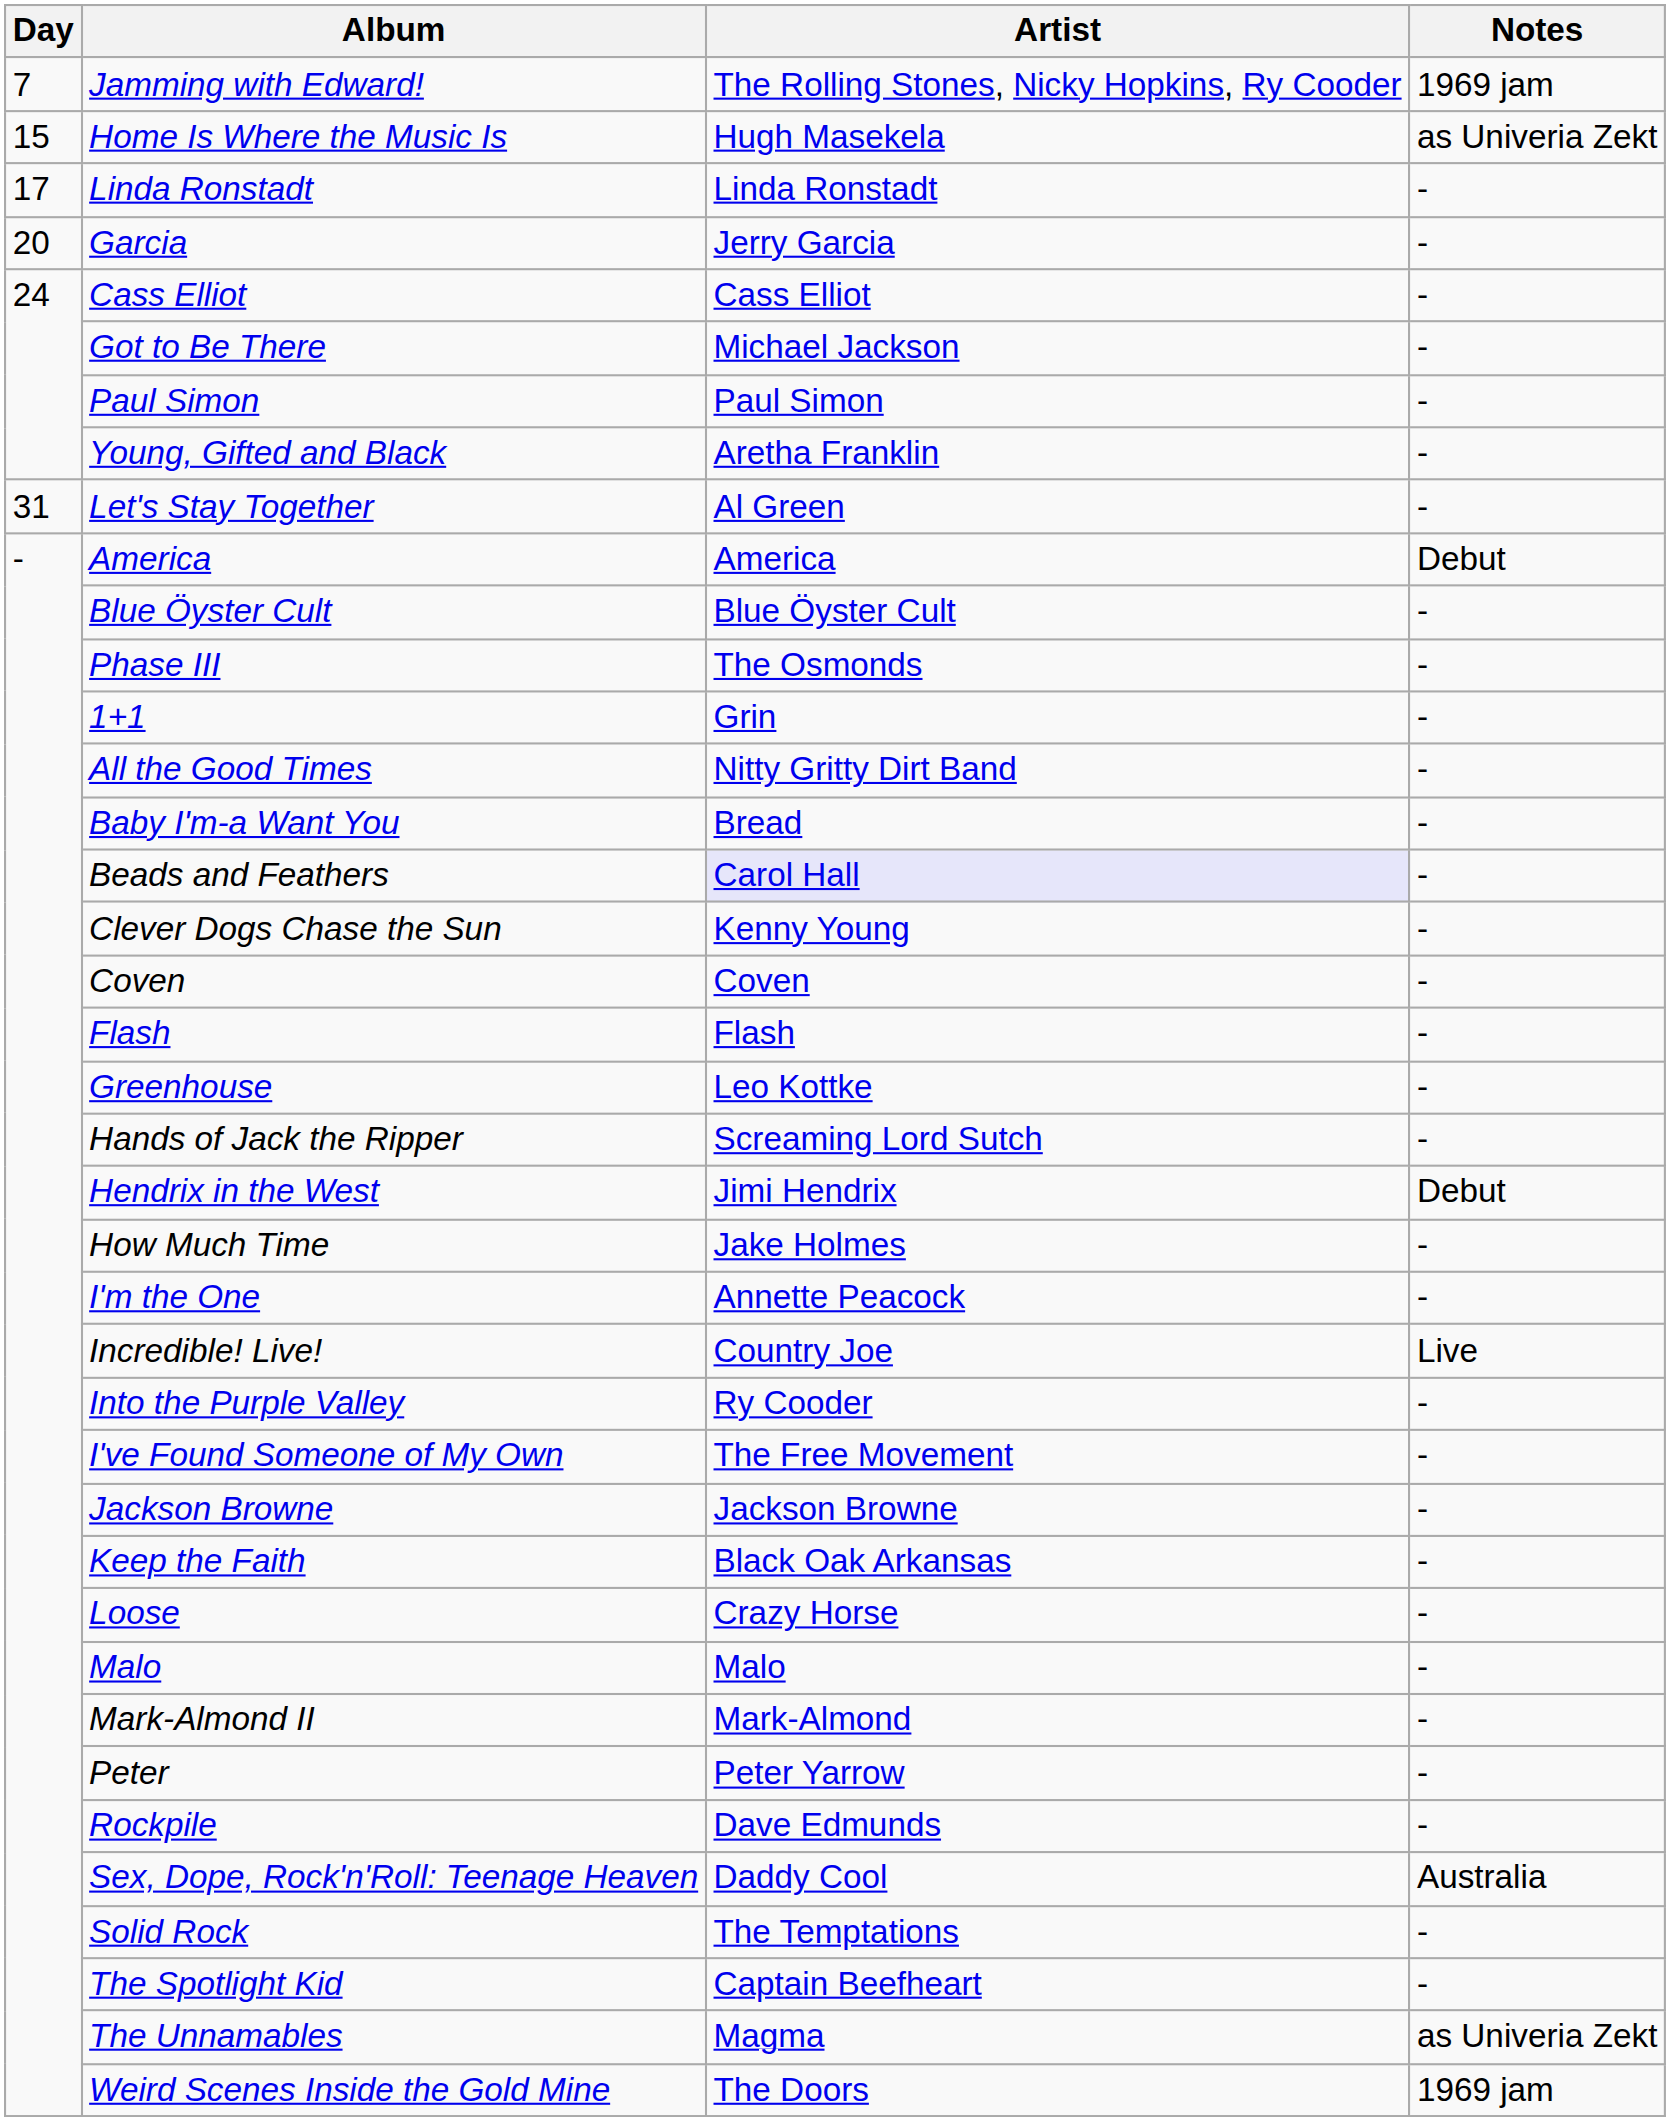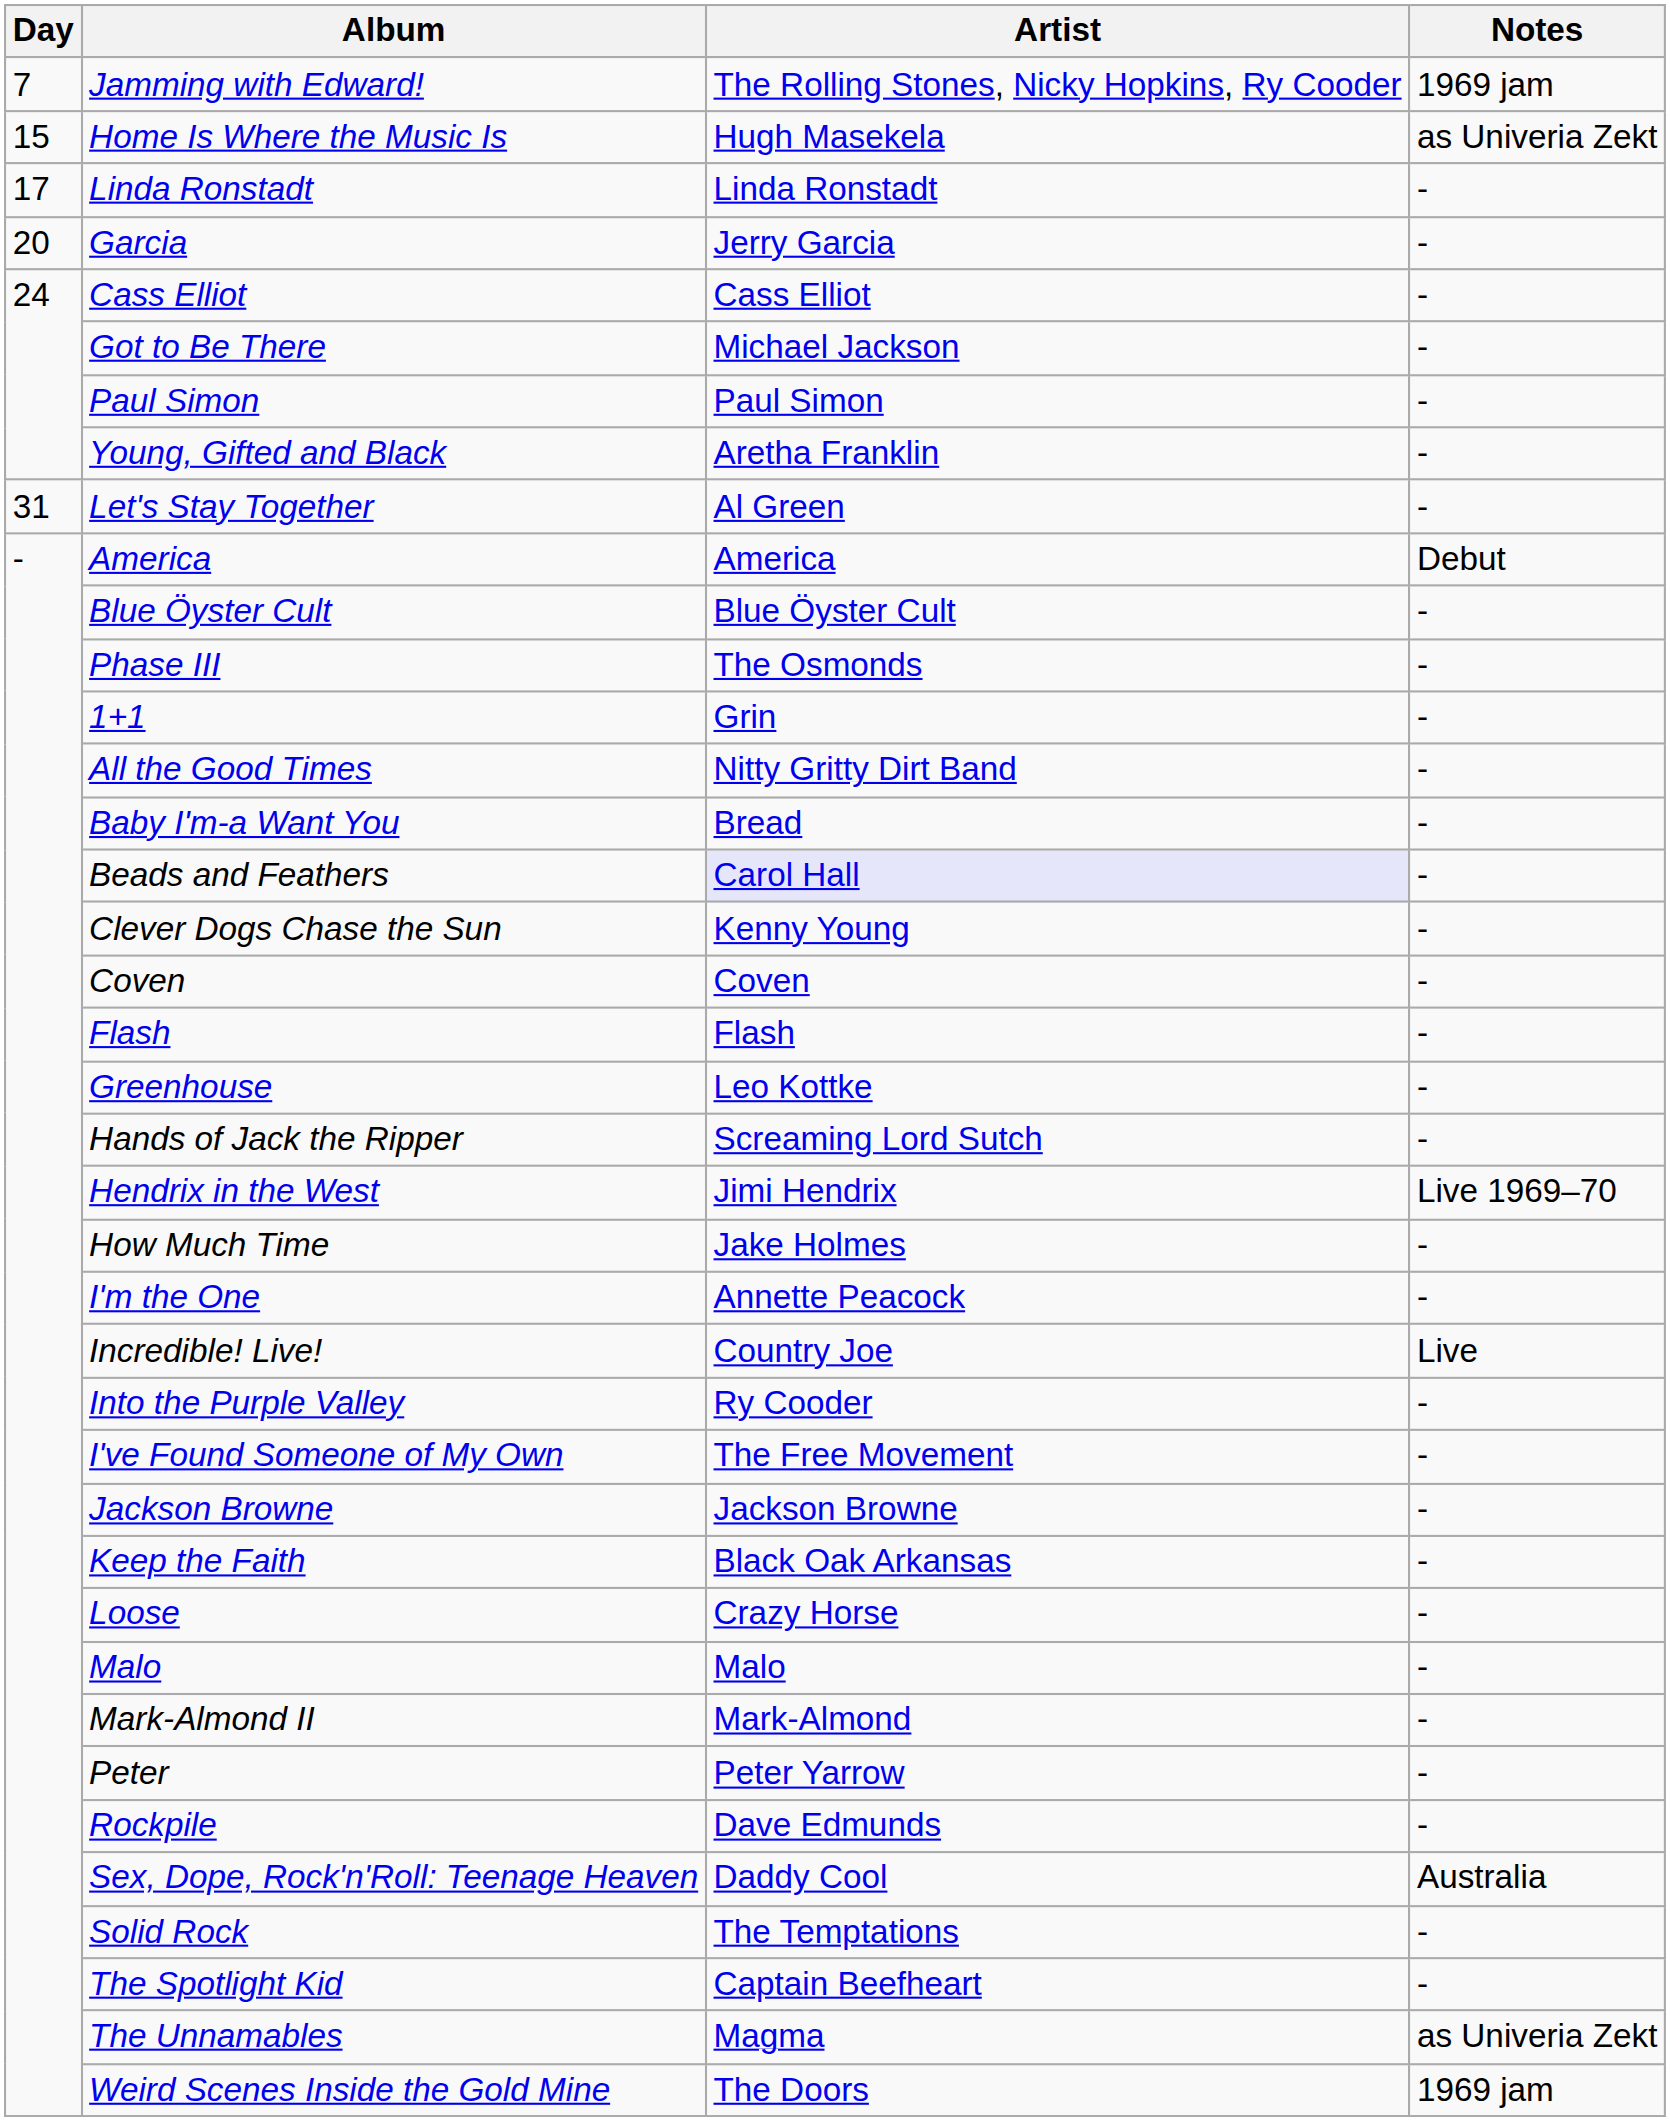 <table class="wikitable">
 <tr>
 <th>Day</th>
 <th>Album</th>
 <th>Artist</th>
 <th>Notes</th>
 </tr>
 <tr>
 <td rowspan="1" valign="top">7</td>
 <td><em><a href='#'>Jamming with Edward!</a></em></td>
 <td><a href='#'>The Rolling Stones</a>, <a href='#'>Nicky Hopkins</a>, <a href='#'>Ry Cooder</a></td>
 <td>1969 jam</td>
 </tr>
 <tr>
 <td rowspan="1" valign="top">15</td>
 <td><em><a href='#'>Home Is Where the Music Is</a></em></td>
 <td><a href='#'>Hugh Masekela</a></td>
 <td>as Univeria Zekt</td>
 </tr>
 <tr>
 <td rowspan="1" valign="top">17</td>
 <td><em><a href='#'>Linda Ronstadt</a></em></td>
 <td><a href='#'>Linda Ronstadt</a></td>
 <td>-</td>
 </tr>
 <tr>
 <td rowspan="1" valign="top">20</td>
 <td><em><a href='#'>Garcia</a></em></td>
 <td><a href='#'>Jerry Garcia</a></td>
 <td>-</td>
 </tr>
 <tr>
 <td rowspan="4" valign="top">24</td>
 <td><em><a href='#'>Cass Elliot</a></em></td>
 <td><a href='#'>Cass Elliot</a></td>
 <td>-</td>
 </tr>
 <tr>
 <td><em><a href='#'>Got to Be There</a></em></td>
 <td><a href='#'>Michael Jackson</a></td>
 <td>-</td>
 </tr>
 <tr>
 <td><em><a href='#'>Paul Simon</a></em></td>
 <td><a href='#'>Paul Simon</a></td>
 <td>-</td>
 </tr>
 <tr>
 <td><em><a href='#'>Young, Gifted and Black</a></em></td>
 <td><a href='#'>Aretha Franklin</a></td>
 <td>-</td>
 </tr>
 <tr>
 <td rowspan="1" valign="top">31</td>
 <td><em><a href='#'>Let's Stay Together</a></em></td>
 <td><a href='#'>Al Green</a></td>
 <td>-</td>
 </tr>
 <tr>
 <td rowspan="30" valign="top">-</td>
 <td><em><a href='#'>America</a></em></td>
 <td><a href='#'>America</a></td>
 <td>Debut</td>
 </tr>
 <tr>
 <td><em><a href='#'>Blue Öyster Cult</a></em></td>
 <td><a href='#'>Blue Öyster Cult</a></td>
 <td>-</td>
 </tr>
 <tr>
 <td><em><a href='#'>Phase III</a></em></td>
 <td><a href='#'>The Osmonds</a></td>
 <td>-</td>
 </tr>
 <tr>
 <td><em><a href='#'>1+1</a></em></td>
 <td><a href='#'>Grin</a></td>
 <td>-</td>
 </tr>
 <tr>
 <td><em><a href='#'>All the Good Times</a></em></td>
 <td><a href='#'>Nitty Gritty Dirt Band</a></td>
 <td>-</td>
 </tr>
 <tr>
 <td><em><a href='#'>Baby I'm-a Want You</a></em></td>
 <td><a href='#'>Bread</a></td>
 <td>-</td>
 </tr>
 <tr>
 <td><em>Beads and Feathers</em></td>
 <td style="background: lavender;"><a href='#'>Carol Hall</a></td>
 <td>-</td>
 </tr>
 <tr>
 <td><em>Clever Dogs Chase the Sun</em></td>
 <td><a href='#'>Kenny Young</a></td>
 <td>-</td>
 </tr>
 <tr>
 <td><em>Coven</em></td>
 <td><a href='#'>Coven</a></td>
 <td>-</td>
 </tr>
 <tr>
 <td><em><a href='#'>Flash</a></em></td>
 <td><a href='#'>Flash</a></td>
 <td>-</td>
 </tr>
 <tr>
 <td><em><a href='#'>Greenhouse</a></em></td>
 <td><a href='#'>Leo Kottke</a></td>
 <td>-</td>
 </tr>
 <tr>
 <td><em>Hands of Jack the Ripper</em></td>
 <td><a href='#'>Screaming Lord Sutch</a></td>
 <td>-</td>
 </tr>
 <tr>
 <td><em><a href='#'>Hendrix in the West</a></em></td>
 <td><a href='#'>Jimi Hendrix</a></td>
-<td>Debut</td>
+<td>Live 1969–70</td>
 </tr>
 <tr>
 <td><em>How Much Time</em></td>
 <td><a href='#'>Jake Holmes</a></td>
 <td>-</td>
 </tr>
 <tr>
 <td><em><a href='#'>I'm the One</a></em></td>
 <td><a href='#'>Annette Peacock</a></td>
 <td>-</td>
 </tr>
 <tr>
 <td><em>Incredible! Live!</em></td>
 <td><a href='#'>Country Joe</a></td>
 <td>Live</td>
 </tr>
 <tr>
 <td><em><a href='#'>Into the Purple Valley</a></em></td>
 <td><a href='#'>Ry Cooder</a></td>
 <td>-</td>
 </tr>
 <tr>
 <td><em><a href='#'>I've Found Someone of My Own</a></em></td>
 <td><a href='#'>The Free Movement</a></td>
 <td>-</td>
 </tr>
 <tr>
 <td><em><a href='#'>Jackson Browne</a></em></td>
 <td><a href='#'>Jackson Browne</a></td>
 <td>-</td>
 </tr>
 <tr>
 <td><em><a href='#'>Keep the Faith</a></em></td>
 <td><a href='#'>Black Oak Arkansas</a></td>
 <td>-</td>
 </tr>
 <tr>
 <td><em><a href='#'>Loose</a></em></td>
 <td><a href='#'>Crazy Horse</a></td>
 <td>-</td>
 </tr>
 <tr>
 <td><em><a href='#'>Malo</a></em></td>
 <td><a href='#'>Malo</a></td>
 <td>-</td>
 </tr>
 <tr>
 <td><em>Mark-Almond II</em></td>
 <td><a href='#'>Mark-Almond</a></td>
 <td>-</td>
 </tr>
 <tr>
 <td><em>Peter</em></td>
 <td><a href='#'>Peter Yarrow</a></td>
 <td>-</td>
 </tr>
 <tr>
 <td><em><a href='#'>Rockpile</a></em></td>
 <td><a href='#'>Dave Edmunds</a></td>
 <td>-</td>
 </tr>
 <tr>
 <td><em><a href='#'>Sex, Dope, Rock'n'Roll: Teenage Heaven</a></em></td>
 <td><a href='#'>Daddy Cool</a></td>
 <td>Australia</td>
 </tr>
 <tr>
 <td><em><a href='#'>Solid Rock</a></em></td>
 <td><a href='#'>The Temptations</a></td>
 <td>-</td>
 </tr>
 <tr>
 <td><em><a href='#'>The Spotlight Kid</a></em></td>
 <td><a href='#'>Captain Beefheart</a></td>
 <td>-</td>
 </tr>
 <tr>
 <td><em><a href='#'>The Unnamables</a></em></td>
 <td><a href='#'>Magma</a></td>
 <td>as Univeria Zekt</td>
 </tr>
 <tr>
 <td><em><a href='#'>Weird Scenes Inside the Gold Mine</a></em></td>
 <td><a href='#'>The Doors</a></td>
 <td>1969 jam</td>
 </tr>
 <tr>
 </tr>
 </table>
